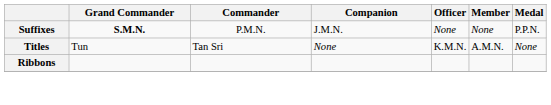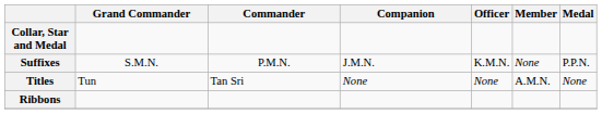 <table class="wikitable" align="center" width="65%">
 <tr>
 <th width="14%" valign="center" align="center"></th>
 <th width="28%" valign="center" align="center">Grand Commander</th>
 <th width="28%" valign="center" align="center">Commander</th>
 <th width="28%" valign="center" align="center">Companion</th>
 <th width="28%" valign="center" align="center">Officer</th>
 <th width="28%" valign="center" align="center">Member</th>
 <th>Medal</th>
 </tr>
 <tr>
+<th width="14%" valign="center" align="center">Collar, Star and Medal</th>
+<td width="28%" valign="center" align="center"></td>
+<td width="28%" valign="center" align="center"></td>
+<td></td>
+<td></td>
+<td></td>
+<td></td>
+</tr>
+<tr>
 <th width="14%" valign="center" align="center">Suffixes</th>
-<td width="28%" valign="center" align="center"><strong>S.M.N.</strong></td>
+<td width="28%" valign="center" align="center">S.M.N.</td>
 <td width="28%" valign="center" align="center">P.M.N.</td>
 <td>J.M.N.</td>
-<td><em>None</em></td>
+<td>K.M.N.</td>
 <td><em>None</em></td>
 <td>P.P.N.</td>
 </tr>
 <tr>
 <th>Titles</th>
 <td>Tun</td>
 <td>Tan Sri</td>
 <td><em>None</em></td>
-<td>K.M.N.</td>
+<td><em>None</em></td>
 <td>A.M.N.</td>
 <td><em>None</em></td>
 </tr>
 <tr>
 <th width="14%" valign="center" align="center">Ribbons</th>
 <td width="28%" valign="center" align="center"></td>
 <td width="28%" valign="center" align="center"></td>
 <td width="28%" valign="center" align="center"></td>
 <td width="28%" valign="center" align="center"></td>
 <td width="28%" valign="center" align="center"></td>
 <td></td>
 </tr>
 <tr>
 </tr>
 </table>
